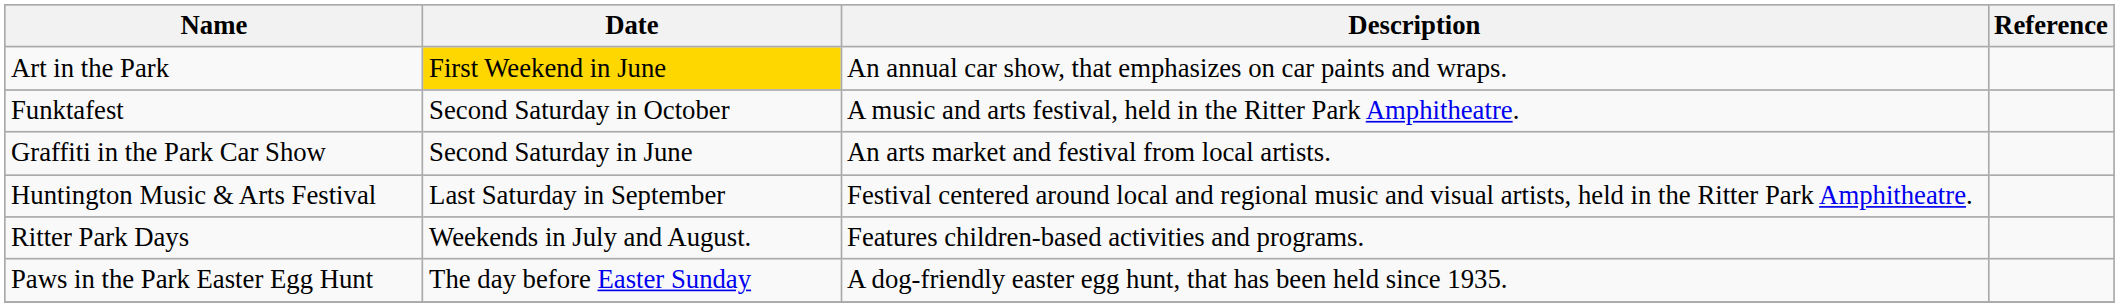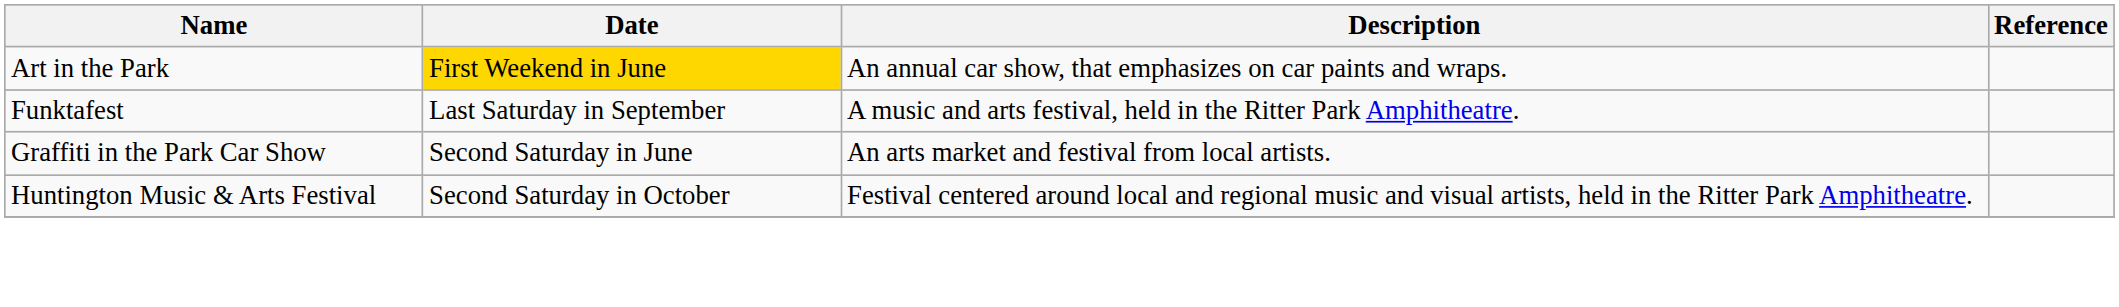 <table style="width:100%;" class="wikitable">
 <tr>
 <th>Name</th>
 <th>Date</th>
 <th>Description</th>
 <th>Reference</th>
 </tr>
 <tr>
 <td style="width:20%;">Art in the Park</td>
 <td style="background: gold; width:20%;">First Weekend in June</td>
 <td style="width:55%;">An annual car show, that emphasizes on car paints and wraps.</td>
 <td style="width:5%;"></td>
 </tr>
 <tr>
 <td style="width:20%;">Funktafest</td>
-<td style="width:20%;">Second Saturday in October</td>
+<td style="width:20%;">Last Saturday in September</td>
 <td style="width:55%;">A music and arts festival, held in the Ritter Park <a href='#'>Amphitheatre</a>.</td>
 <td style="width:5%;"></td>
 </tr>
 <tr>
 <td style="width:20%;">Graffiti in the Park Car Show</td>
 <td style="width:20%;">Second Saturday in June</td>
 <td style="width:55%;">An arts market and festival from local artists.</td>
 <td style="width:5%;"></td>
 </tr>
 <tr>
 <td style="width:20%;">Huntington Music & Arts Festival</td>
-<td style="width:20%;">Last Saturday in September</td>
+<td style="width:20%;">Second Saturday in October</td>
 <td style="width:55%;">Festival centered around local and regional music and visual artists, held in the Ritter Park <a href='#'>Amphitheatre</a>.</td>
-<td style="width:5%;"></td>
-</tr>
-<tr>
-<td style="width:20%;">Ritter Park Days</td>
-<td style="width:20%;">Weekends in July and August.</td>
-<td style="width:55%;">Features children-based activities and programs.</td>
-<td style="width:5%;"></td>
-</tr>
-<tr>
-<td style="width:20%;">Paws in the Park Easter Egg Hunt</td>
-<td style="width:20%;">The day before <a href='#'>Easter Sunday</a></td>
-<td style="width:55%;">A dog-friendly easter egg hunt, that has been held since 1935.</td>
 <td style="width:5%;"></td>
 </tr>
 <tr>
 </tr>
 </table>
